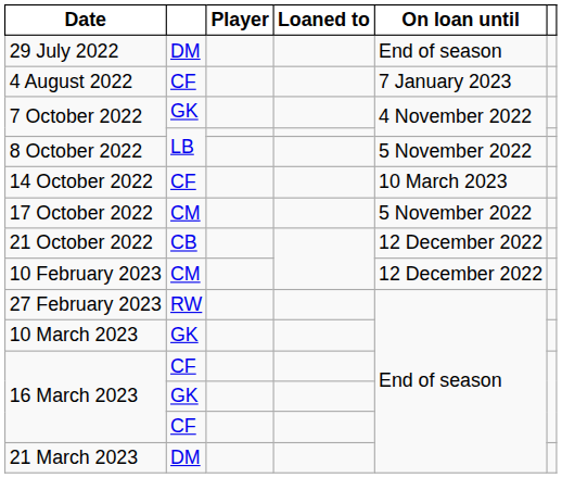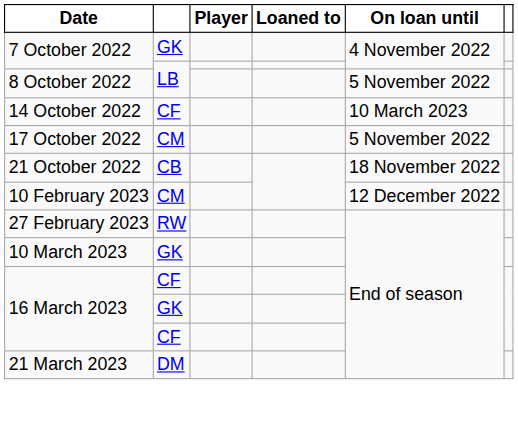 <table class="wikitable plainrowheaders sortable">
 <tr>
 <th style="background-color:#ffffff; color:#000000; border:1px solid black;">Date</th>
 <th style="background-color:#ffffff; color:#000000; border:1px solid black;"></th>
 <th style="background-color:#ffffff; color:#000000; border:1px solid black;">Player</th>
 <th style="background-color:#ffffff; color:#000000; border:1px solid black;">Loaned to</th>
 <th style="background-color:#ffffff; color:#000000; border:1px solid black;">On loan until</th>
 <th style="background-color:#ffffff; color:#000000; border:1px solid black;"  class="unsortable"></th>
-</tr>
-<tr>
-<td>29 July 2022</td>
-<td><a href='#'>DM</a></td>
-<td></td>
-<td></td>
-<td>End of season</td>
-<td></td>
-</tr>
-<tr>
-<td>4 August 2022</td>
-<td><a href='#'>CF</a></td>
-<td></td>
-<td></td>
-<td>7 January 2023</td>
-<td></td>
 </tr>
 <tr>
 <td rowspan="2">7 October 2022</td>
 <td><a href='#'>GK</a></td>
 <td></td>
 <td></td>
 <td rowspan="2">4 November 2022</td>
 <td></td>
 </tr>
 <tr>
 <td rowspan="2"><a href='#'>LB</a></td>
 <td></td>
 <td></td>
 <td></td>
 </tr>
 <tr>
 <td>8 October 2022</td>
 <td></td>
 <td></td>
 <td>5 November 2022</td>
 <td></td>
 </tr>
 <tr>
 <td>14 October 2022</td>
 <td><a href='#'>CF</a></td>
 <td></td>
 <td></td>
 <td>10 March 2023</td>
 <td></td>
 </tr>
 <tr>
 <td>17 October 2022</td>
 <td><a href='#'>CM</a></td>
 <td></td>
 <td></td>
 <td>5 November 2022</td>
 <td></td>
 </tr>
 <tr>
 <td>21 October 2022</td>
 <td><a href='#'>CB</a></td>
 <td></td>
 <td rowspan="2"></td>
-<td>12 December 2022</td>
+<td>18 November 2022</td>
 <td></td>
 </tr>
 <tr>
 <td>10 February 2023</td>
 <td><a href='#'>CM</a></td>
 <td></td>
 <td>12 December 2022</td>
 <td></td>
 </tr>
 <tr>
 <td>27 February 2023</td>
 <td><a href='#'>RW</a></td>
 <td></td>
 <td></td>
 <td rowspan="6">End of season</td>
 <td></td>
 </tr>
 <tr>
 <td>10 March 2023</td>
 <td><a href='#'>GK</a></td>
 <td></td>
 <td></td>
 <td></td>
 </tr>
 <tr>
 <td rowspan="3">16 March 2023</td>
 <td><a href='#'>CF</a></td>
 <td></td>
 <td></td>
 <td rowspan="3"></td>
 </tr>
 <tr>
 <td><a href='#'>GK</a></td>
 <td></td>
 <td></td>
 </tr>
 <tr>
 <td><a href='#'>CF</a></td>
 <td></td>
 <td></td>
 </tr>
 <tr>
 <td>21 March 2023</td>
 <td><a href='#'>DM</a></td>
 <td></td>
 <td></td>
 <td></td>
 </tr>
 </table>
